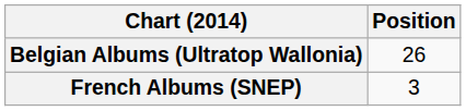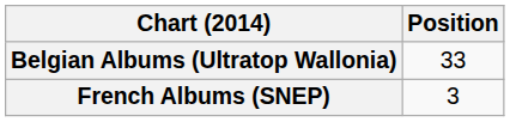 <table class="wikitable sortable plainrowheaders" style="text-align:center">
 <tr>
 <th scope="col">Chart (2014)</th>
 <th scope="col">Position</th>
 </tr>
 <tr>
 <th scope="row">Belgian Albums (Ultratop Wallonia)</th>
-<td>26</td>
+<td>33</td>
 </tr>
 <tr>
 <th scope="row">French Albums (SNEP)</th>
 <td>3</td>
 </tr>
 </table>
